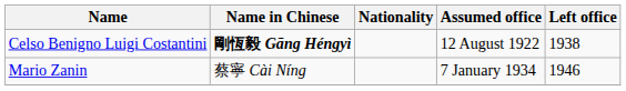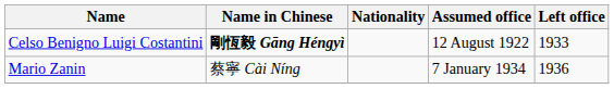 <table class="wikitable">
 <tr>
 <th>Name</th>
 <th>Name in Chinese</th>
 <th>Nationality</th>
 <th>Assumed office</th>
 <th>Left office</th>
 </tr>
 <tr>
 <td><a href='#'>Celso Benigno Luigi Costantini</a></td>
 <td><strong>剛恆毅 <em>Gāng Héngyì</em></strong></td>
 <td></td>
 <td>12 August 1922</td>
-<td>1938</td>
+<td>1933</td>
 </tr>
 <tr>
 <td><a href='#'>Mario Zanin</a></td>
 <td>蔡寧 <em>Cài Níng</em></td>
 <td></td>
 <td>7 January 1934</td>
-<td>1946</td>
+<td>1936</td>
 </tr>
 <tr>
 </tr>
 </table>
